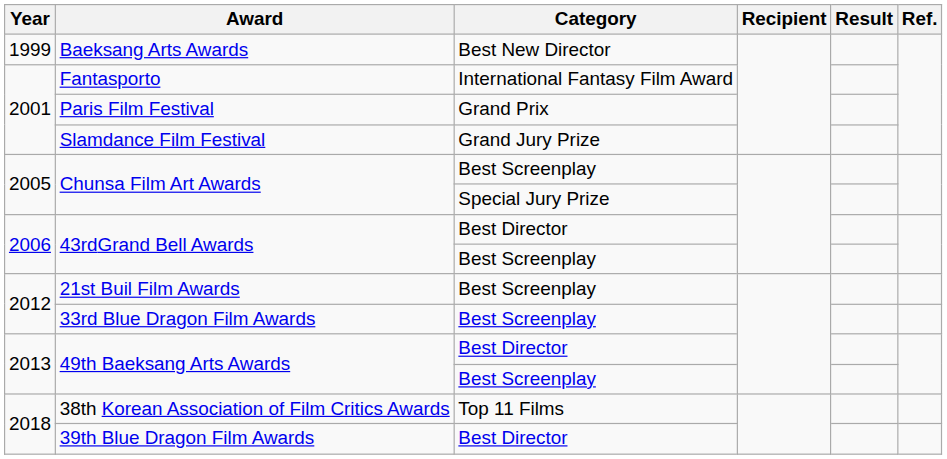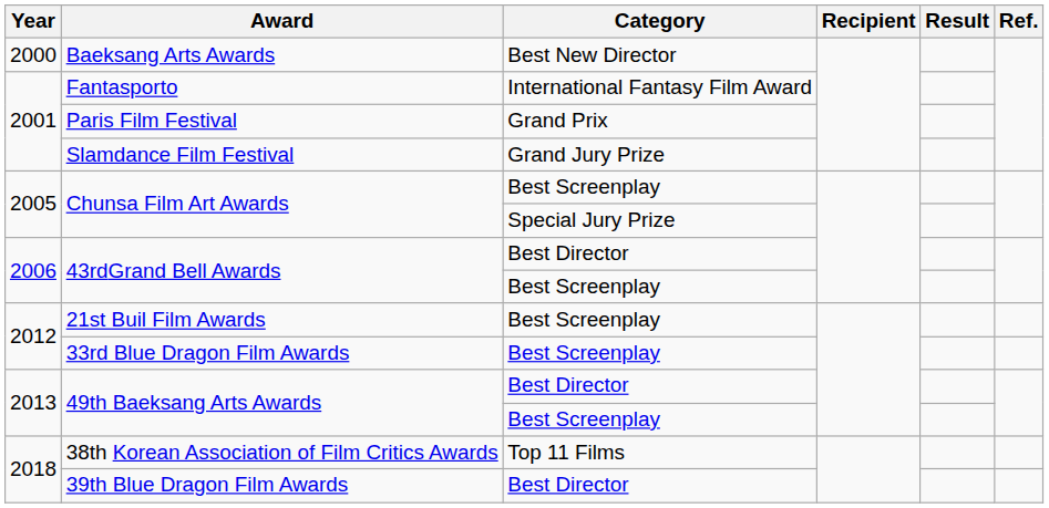 <table class="wikitable sortable">
 <tr>
 <th>Year</th>
 <th>Award</th>
 <th>Category</th>
 <th>Recipient</th>
 <th>Result</th>
 <th>Ref.</th>
 </tr>
 <tr>
-<td>1999</td>
+<td>2000</td>
 <td><a href='#'>Baeksang Arts Awards</a></td>
 <td>Best New Director</td>
 <td rowspan=4></td>
 <td></td>
 <td rowspan="4"></td>
 </tr>
 <tr>
 <td rowspan=3>2001</td>
 <td><a href='#'>Fantasporto</a></td>
 <td>International Fantasy Film Award</td>
 <td></td>
 </tr>
 <tr>
 <td><a href='#'>Paris Film Festival</a></td>
 <td>Grand Prix</td>
 <td></td>
 </tr>
 <tr>
 <td><a href='#'>Slamdance Film Festival</a></td>
 <td>Grand Jury Prize</td>
 <td></td>
 </tr>
 <tr>
 <td rowspan=2>2005</td>
 <td rowspan=2><a href='#'>Chunsa Film Art Awards</a></td>
 <td>Best Screenplay</td>
 <td rowspan=4></td>
 <td></td>
 <td rowspan="2"></td>
 </tr>
 <tr>
 <td>Special Jury Prize</td>
 <td></td>
 </tr>
 <tr>
 <td rowspan=2><a href='#'>2006</a></td>
 <td rowspan=2><a href='#'>43rd</a><a href='#'>Grand Bell Awards</a></td>
 <td>Best Director</td>
 <td></td>
 <td rowspan="2"></td>
 </tr>
 <tr>
 <td>Best Screenplay</td>
 <td></td>
 </tr>
 <tr>
 <td rowspan="2">2012</td>
 <td><a href='#'>21st Buil Film Awards</a></td>
 <td>Best Screenplay</td>
 <td rowspan="4"></td>
 <td></td>
 <td></td>
 </tr>
 <tr>
 <td><a href='#'>33rd Blue Dragon Film Awards</a></td>
 <td><a href='#'>Best Screenplay</a></td>
 <td></td>
 <td></td>
 </tr>
 <tr>
 <td rowspan="2">2013</td>
 <td rowspan="2"><a href='#'>49th Baeksang Arts Awards</a></td>
 <td><a href='#'>Best Director</a></td>
 <td></td>
 <td rowspan="2"></td>
 </tr>
 <tr>
 <td><a href='#'>Best Screenplay</a></td>
 <td></td>
 </tr>
 <tr>
 <td rowspan=2>2018</td>
 <td>38th <a href='#'>Korean Association of Film Critics Awards</a></td>
 <td>Top 11 Films</td>
 <td rowspan=2></td>
 <td></td>
 <td></td>
 </tr>
 <tr>
 <td><a href='#'>39th Blue Dragon Film Awards</a></td>
 <td><a href='#'>Best Director</a></td>
 <td></td>
 <td rowspan=3></td>
 </tr>
 </table>
